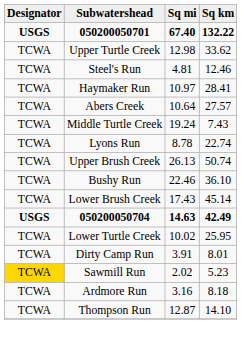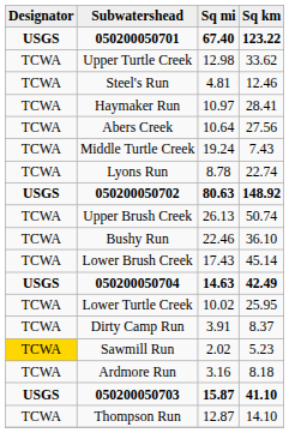 <table class="wikitable" style="text-align: center">
 <tr style="background:#efefef;">
 <td><strong>Designator</strong></td>
 <td><strong>Subwatershead</strong></td>
 <td><strong>Sq mi</strong></td>
 <td><strong>Sq km</strong></td>
 </tr>
 <tr>
 <td><strong>USGS</strong></td>
 <td><strong>050200050701</strong></td>
 <td><strong>67.40</strong></td>
-<td><strong>132.22</strong></td>
+<td><strong>123.22</strong></td>
 </tr>
 <tr>
 <td>TCWA</td>
 <td>Upper Turtle Creek</td>
 <td>12.98</td>
 <td>33.62</td>
 </tr>
 <tr>
 <td>TCWA</td>
 <td>Steel's Run</td>
 <td>4.81</td>
 <td>12.46</td>
 </tr>
 <tr>
 <td>TCWA</td>
 <td>Haymaker Run</td>
 <td>10.97</td>
 <td>28.41</td>
 </tr>
 <tr>
 <td>TCWA</td>
 <td>Abers Creek</td>
 <td>10.64</td>
-<td>27.57</td>
+<td>27.56</td>
 </tr>
 <tr>
 <td>TCWA</td>
 <td>Middle Turtle Creek</td>
 <td>19.24</td>
 <td>7.43</td>
 </tr>
 <tr>
 <td>TCWA</td>
 <td>Lyons Run</td>
 <td>8.78</td>
 <td>22.74</td>
+</tr>
+<tr>
+<td><strong>USGS</strong></td>
+<td><strong>050200050702</strong></td>
+<td><strong>80.63</strong></td>
+<td><strong>148.92</strong></td>
 </tr>
 <tr>
 <td>TCWA</td>
 <td>Upper Brush Creek</td>
 <td>26.13</td>
 <td>50.74</td>
 </tr>
 <tr>
 <td>TCWA</td>
 <td>Bushy Run</td>
 <td>22.46</td>
 <td>36.10</td>
 </tr>
 <tr>
 <td>TCWA</td>
 <td>Lower Brush Creek</td>
 <td>17.43</td>
 <td>45.14</td>
 </tr>
 <tr>
 <td><strong>USGS</strong></td>
 <td><strong>050200050704</strong></td>
 <td><strong>14.63</strong></td>
 <td><strong>42.49</strong></td>
 </tr>
 <tr>
 <td>TCWA</td>
 <td>Lower Turtle Creek</td>
 <td>10.02</td>
 <td>25.95</td>
 </tr>
 <tr>
 <td>TCWA</td>
 <td>Dirty Camp Run</td>
 <td>3.91</td>
-<td>8.01</td>
+<td>8.37</td>
 </tr>
 <tr>
 <td style="background: gold;">TCWA</td>
 <td>Sawmill Run</td>
 <td>2.02</td>
 <td>5.23</td>
 </tr>
 <tr>
 <td>TCWA</td>
 <td>Ardmore Run</td>
 <td>3.16</td>
 <td>8.18</td>
 </tr>
 <tr>
+<td><strong>USGS</strong></td>
+<td><strong>050200050703</strong></td>
+<td><strong>15.87</strong></td>
+<td><strong>41.10</strong></td>
+</tr>
+<tr>
 <td>TCWA</td>
 <td>Thompson Run</td>
 <td>12.87</td>
 <td>14.10</td>
 </tr>
 <tr>
 </tr>
 </table>
